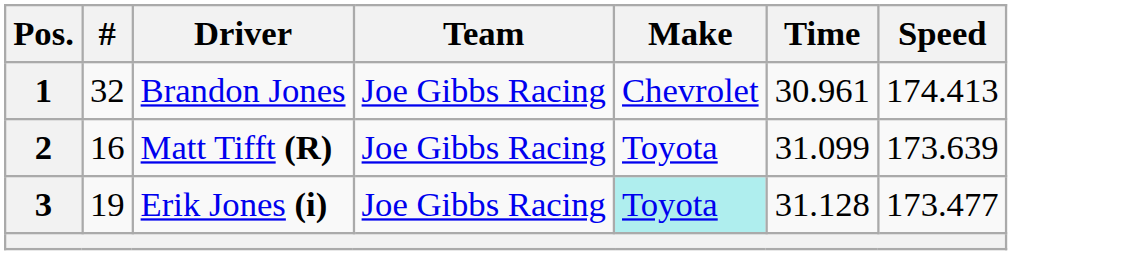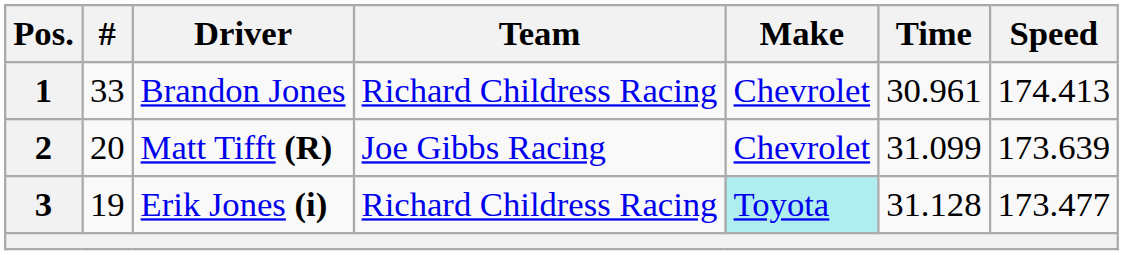 <table class="wikitable" style="font-size:95%">
 <tr>
 <th>Pos.</th>
 <th>#</th>
 <th>Driver</th>
 <th>Team</th>
 <th>Make</th>
 <th>Time</th>
 <th>Speed</th>
 </tr>
 <tr>
 <th>1</th>
-<td>32</td>
+<td>33</td>
 <td><a href='#'>Brandon Jones</a></td>
-<td><a href='#'>Joe Gibbs Racing</a></td>
+<td><a href='#'>Richard Childress Racing</a></td>
 <td><a href='#'>Chevrolet</a></td>
 <td>30.961</td>
 <td>174.413</td>
 </tr>
 <tr>
 <th>2</th>
-<td>16</td>
+<td>20</td>
 <td><a href='#'>Matt Tifft</a> <strong>(R)</strong></td>
 <td><a href='#'>Joe Gibbs Racing</a></td>
-<td><a href='#'>Toyota</a></td>
+<td><a href='#'>Chevrolet</a></td>
 <td>31.099</td>
 <td>173.639</td>
 </tr>
 <tr>
 <th>3</th>
 <td>19</td>
 <td><a href='#'>Erik Jones</a> <strong>(i)</strong></td>
-<td><a href='#'>Joe Gibbs Racing</a></td>
+<td><a href='#'>Richard Childress Racing</a></td>
 <td style="background: paleturquoise;"><a href='#'>Toyota</a></td>
 <td>31.128</td>
 <td>173.477</td>
 </tr>
 <tr>
 <th colspan="7"></th>
 </tr>
 </table>
